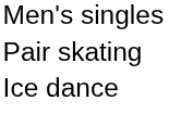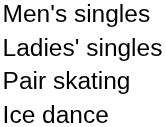 <table>
 <tr>
 <td>Men's singles<br></td>
+<td></td>
+<td></td>
+<td></td>
+</tr>
+<tr>
+<td>Ladies' singles<br></td>
 <td></td>
 <td></td>
 <td></td>
 </tr>
 <tr valign="top">
 <td>Pair skating<br></td>
 <td nowrap></td>
 <td></td>
 <td nowrap></td>
 </tr>
 <tr valign="top">
 <td>Ice dance<br></td>
 <td></td>
 <td nowrap></td>
 <td></td>
 </tr>
 </table>
